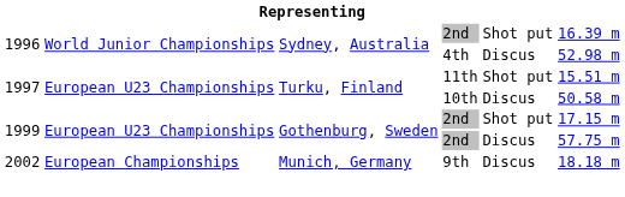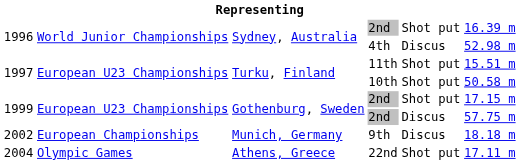 <table>
 <tr>
 <th colspan="6">Representing </th>
 </tr>
 <tr>
 <td rowspan=2>1996</td>
 <td rowspan=2><a href='#'>World Junior Championships</a></td>
 <td rowspan=2><a href='#'>Sydney</a>, <a href='#'>Australia</a></td>
 <td bgcolor=silver>2nd</td>
 <td>Shot put</td>
 <td><a href='#'>16.39 m</a></td>
 </tr>
 <tr>
 <td>4th</td>
 <td>Discus</td>
 <td><a href='#'>52.98 m</a></td>
 </tr>
 <tr>
 <td rowspan=2>1997</td>
 <td rowspan=2><a href='#'>European U23 Championships</a></td>
 <td rowspan=2><a href='#'>Turku</a>, <a href='#'>Finland</a></td>
 <td>11th</td>
 <td>Shot put</td>
 <td><a href='#'>15.51 m</a></td>
 </tr>
 <tr>
 <td>10th</td>
-<td>Discus</td>
+<td>Shot put</td>
 <td><a href='#'>50.58 m</a></td>
 </tr>
 <tr>
 <td rowspan=2>1999</td>
 <td rowspan=2><a href='#'>European U23 Championships</a></td>
 <td rowspan=2><a href='#'>Gothenburg</a>, <a href='#'>Sweden</a></td>
 <td bgcolor=silver>2nd</td>
 <td>Shot put</td>
 <td><a href='#'>17.15 m</a></td>
 </tr>
 <tr>
 <td bgcolor=silver>2nd</td>
 <td>Discus</td>
 <td><a href='#'>57.75 m</a></td>
 </tr>
 <tr>
 <td>2002</td>
 <td><a href='#'>European Championships</a></td>
 <td><a href='#'>Munich, Germany</a></td>
 <td>9th</td>
 <td>Discus</td>
 <td><a href='#'>18.18 m</a></td>
 </tr>
+<tr>
+<td>2004</td>
+<td><a href='#'>Olympic Games</a></td>
+<td><a href='#'>Athens, Greece</a></td>
+<td>22nd</td>
+<td>Shot put</td>
+<td><a href='#'>17.11 m</a></td>
+</tr>
 </table>
